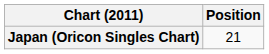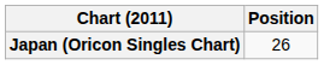 <table class="wikitable plainrowheaders" style="text-align:center">
 <tr>
 <th scope="col">Chart (2011)</th>
 <th scope="col">Position</th>
 </tr>
 <tr>
 <th scope="row">Japan (Oricon Singles Chart)</th>
-<td>21</td>
+<td>26</td>
 </tr>
 </table>
